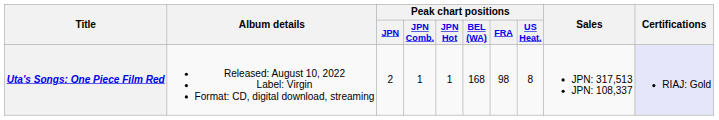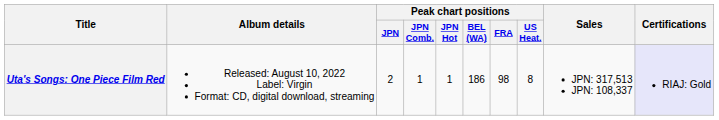 <table class="wikitable plainrowheaders" style="text-align:center">
 <tr>
 <th scope="col" rowspan="2">Title</th>
 <th scope="col" rowspan="2">Album details</th>
 <th scope="col" colspan="6">Peak chart positions</th>
 <th scope="col" rowspan="2">Sales</th>
 <th scope="col" rowspan="2">Certifications</th>
 </tr>
 <tr>
 <th scope="col" style="width:2.5em;font-size:90%;"><a href='#'>JPN</a><br></th>
 <th scope="col" style="width:2.5em;font-size:90%;"><a href='#'>JPN<br>Comb.</a><br></th>
 <th scope="col" style="width:2.5em;font-size:90%;"><a href='#'>JPN<br>Hot</a><br></th>
 <th scope="col" style="width:2.5em;font-size:90%;"><a href='#'>BEL<br>(WA)</a><br></th>
 <th scope="col" style="width:2.5em;font-size:90%;"><a href='#'>FRA</a><br></th>
 <th scope="col" style="width:2.5em;font-size:90%;"><a href='#'>US</a><br><a href='#'>Heat.</a><br></th>
 </tr>
 <tr>
 <th scope="row"><em><a href='#'>Uta's Songs: One Piece Film Red</a></em></th>
 <td><br><ul><li>Released: August 10, 2022</li><li>Label: Virgin</li><li>Format: CD, digital download, streaming</li></ul></td>
 <td>2</td>
 <td>1</td>
 <td>1</td>
-<td>168</td>
+<td>186</td>
 <td>98</td>
 <td>8</td>
 <td><br><ul><li>JPN: 317,513 </li><li>JPN: 108,337 </li></ul></td>
 <td style="background: lavender;"><br><ul><li>RIAJ: Gold</li></ul></td>
 </tr>
 </table>
